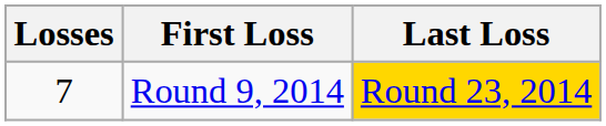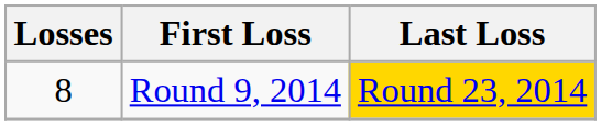 <table class="wikitable">
 <tr>
 <th>Losses</th>
 <th>First Loss</th>
 <th>Last Loss</th>
 </tr>
 <tr>
-<td style="text-align:center;">7</td>
+<td style="text-align:center;">8</td>
 <td><a href='#'>Round 9, 2014</a></td>
 <td style="background: gold;"><a href='#'>Round 23, 2014</a></td>
 </tr>
 </table>
